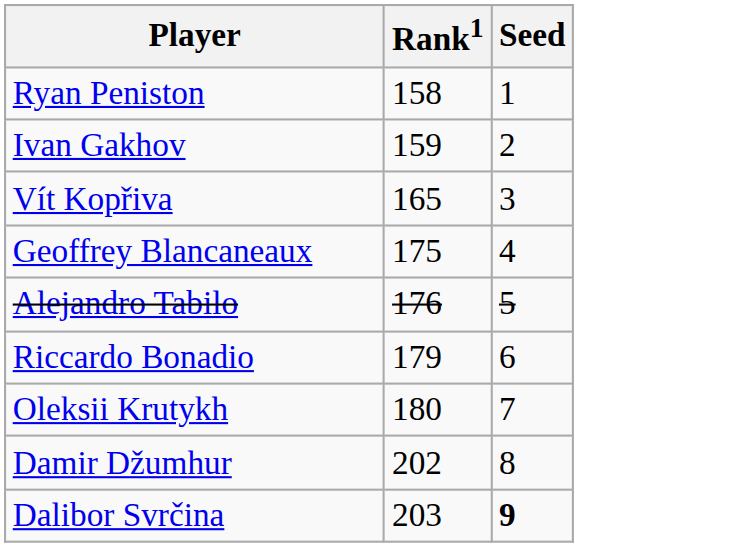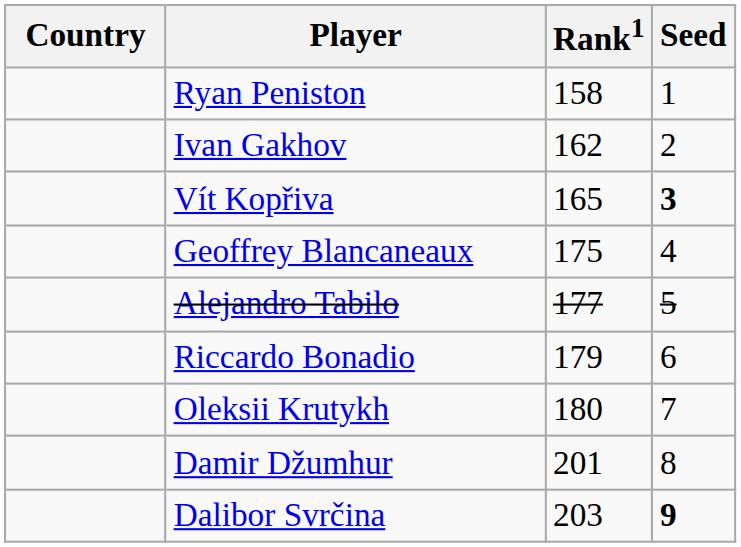 <table class="sortable wikitable">
 <tr>
+<th width="70">Country</th>
 <th width="175">Player</th>
 <th>Rank<sup>1</sup></th>
 <th>Seed</th>
 </tr>
 <tr>
+<td></td>
 <td><a href='#'>Ryan Peniston</a></td>
 <td>158</td>
 <td>1</td>
 </tr>
 <tr>
+<td></td>
 <td><a href='#'>Ivan Gakhov</a></td>
-<td>159</td>
+<td>162</td>
 <td>2</td>
 </tr>
 <tr>
+<td></td>
 <td><a href='#'>Vít Kopřiva</a></td>
 <td>165</td>
-<td>3</td>
+<td><strong>3</strong></td>
 </tr>
 <tr>
+<td></td>
 <td><a href='#'>Geoffrey Blancaneaux</a></td>
 <td>175</td>
 <td>4</td>
 </tr>
 <tr>
+<td><s></s></td>
 <td><s><a href='#'>Alejandro Tabilo</a></s></td>
-<td><s>176</s></td>
+<td><s>177</s></td>
 <td><s>5</s></td>
 </tr>
 <tr>
+<td></td>
 <td><a href='#'>Riccardo Bonadio</a></td>
 <td>179</td>
 <td>6</td>
 </tr>
 <tr>
+<td></td>
 <td><a href='#'>Oleksii Krutykh</a></td>
 <td>180</td>
 <td>7</td>
 </tr>
 <tr>
+<td></td>
 <td><a href='#'>Damir Džumhur</a></td>
-<td>202</td>
+<td>201</td>
 <td>8</td>
 </tr>
 <tr>
+<td></td>
 <td><a href='#'>Dalibor Svrčina</a></td>
 <td>203</td>
 <td><strong>9</strong></td>
 </tr>
 </table>
